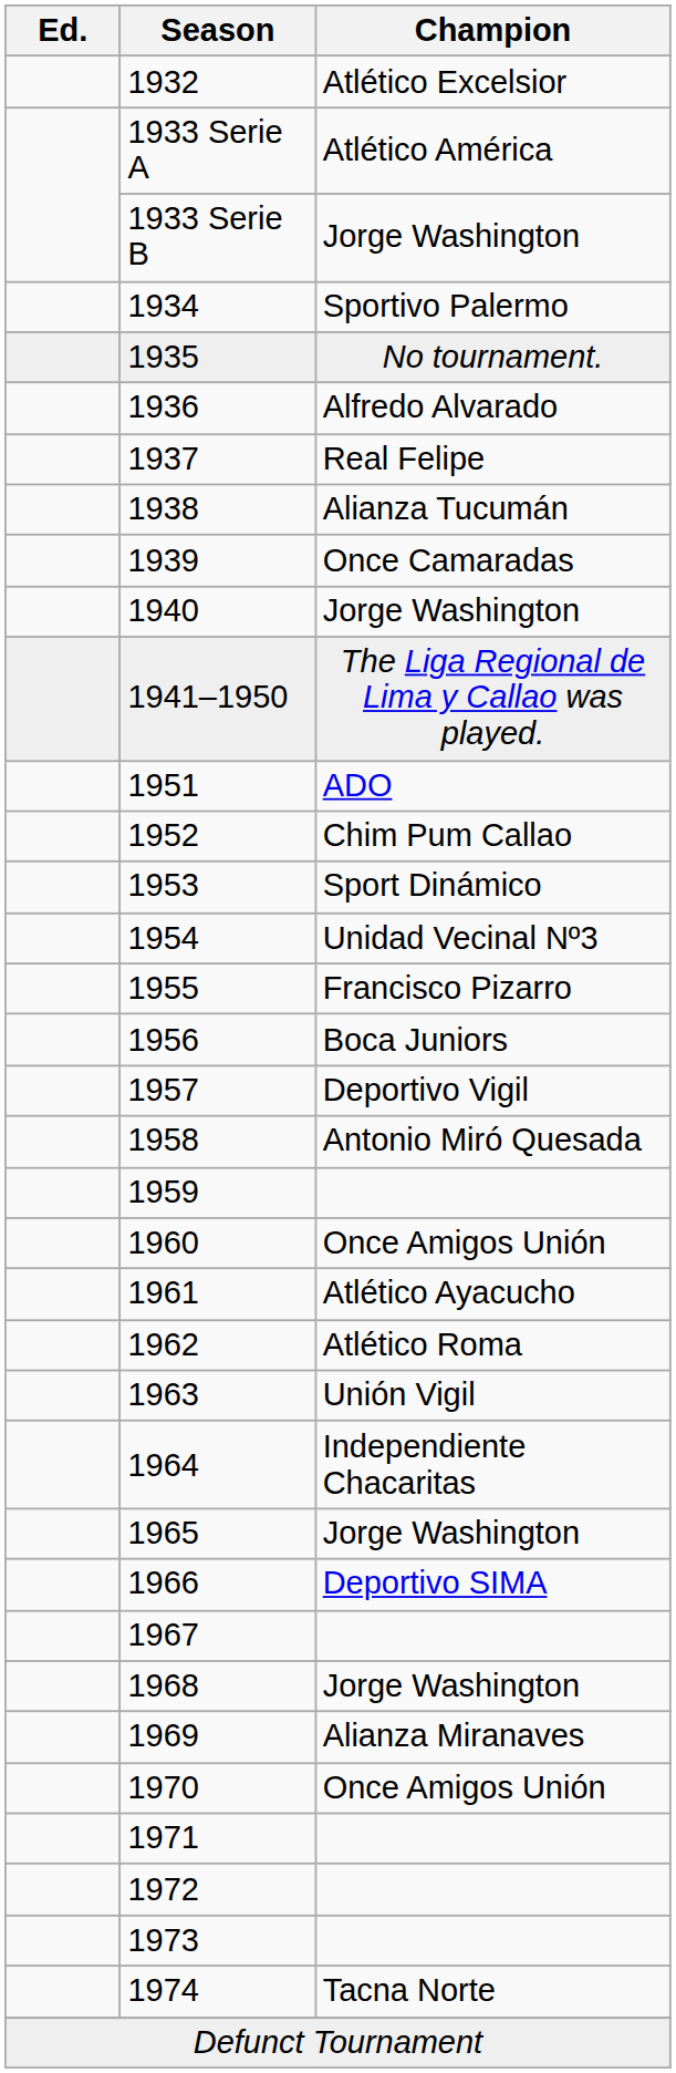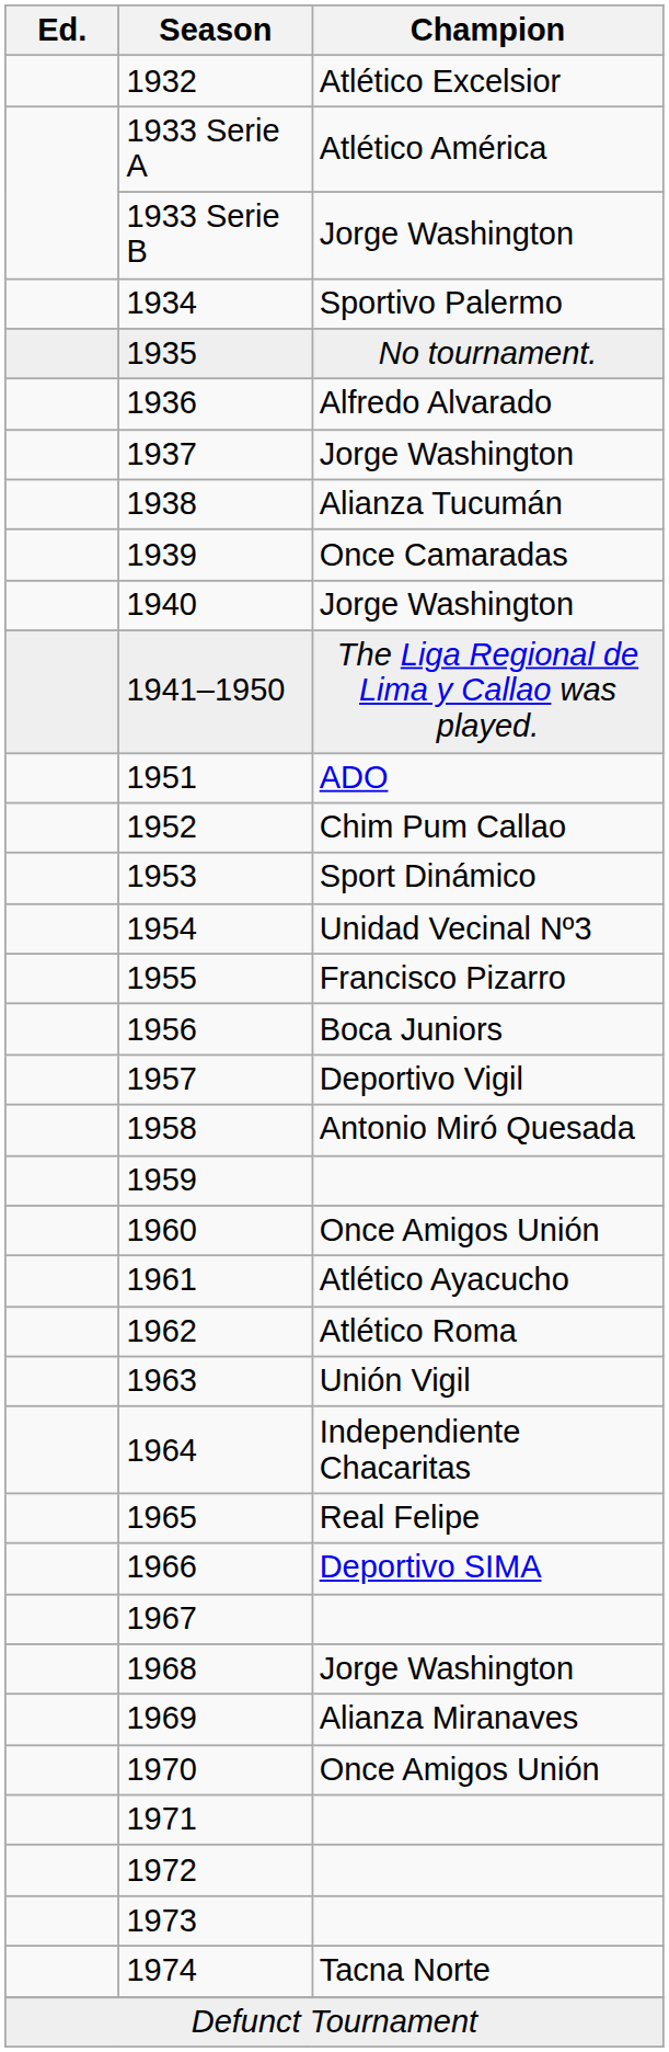 <table class="wikitable sortable">
 <tr>
 <th width=px>Ed.</th>
 <th width=90px>Season</th>
 <th width=170px>Champion</th>
 </tr>
 <tr>
 <td rowspan=1 width=50></td>
 <td>1932</td>
 <td>Atlético Excelsior</td>
 </tr>
 <tr>
 <td rowspan=2 width=50></td>
 <td width=50>1933 Serie A</td>
 <td>Atlético América</td>
 </tr>
 <tr>
 <td>1933 Serie B</td>
 <td>Jorge Washington</td>
 </tr>
 <tr>
 <td rowspan=1 width=50></td>
 <td>1934</td>
 <td>Sportivo Palermo</td>
 </tr>
 <tr bgcolor=#efefef>
 <td></td>
 <td>1935</td>
 <td colspan="2" align=center><em>No tournament.</em></td>
 </tr>
 <tr>
 <td rowspan=1 width=50></td>
 <td>1936</td>
 <td>Alfredo Alvarado</td>
 </tr>
 <tr>
 <td rowspan=1 width=50></td>
 <td>1937</td>
-<td>Real Felipe</td>
+<td>Jorge Washington</td>
 </tr>
 <tr>
 <td rowspan=1 width=50></td>
 <td>1938</td>
 <td>Alianza Tucumán</td>
 </tr>
 <tr>
 <td rowspan=1 width=50></td>
 <td>1939</td>
 <td>Once Camaradas</td>
 </tr>
 <tr>
 <td rowspan=1 width=50></td>
 <td>1940</td>
 <td>Jorge Washington</td>
 </tr>
 <tr bgcolor=#efefef>
 <td></td>
 <td>1941–1950</td>
 <td colspan=2 align=center><em>The <a href='#'>Liga Regional de Lima y Callao</a> was played.</em></td>
 </tr>
 <tr>
 <td rowspan=1 width=50></td>
 <td>1951</td>
 <td><a href='#'>ADO</a></td>
 </tr>
 <tr>
 <td rowspan=1 width=50></td>
 <td>1952</td>
 <td>Chim Pum Callao</td>
 </tr>
 <tr>
 <td rowspan=1 width=50></td>
 <td>1953</td>
 <td>Sport Dinámico</td>
 </tr>
 <tr>
 <td rowspan=1 width=50></td>
 <td>1954</td>
 <td>Unidad Vecinal Nº3</td>
 </tr>
 <tr>
 <td rowspan=1 width=50></td>
 <td>1955</td>
 <td>Francisco Pizarro</td>
 </tr>
 <tr>
 <td rowspan=1 width=50></td>
 <td>1956</td>
 <td>Boca Juniors</td>
 </tr>
 <tr>
 <td rowspan=1 width=50></td>
 <td>1957</td>
 <td>Deportivo Vigil</td>
 </tr>
 <tr>
 <td rowspan=1 width=50></td>
 <td>1958</td>
 <td>Antonio Miró Quesada</td>
 </tr>
 <tr>
 <td rowspan=1 width=50></td>
 <td>1959</td>
 <td></td>
 </tr>
 <tr>
 <td rowspan=1 width=50></td>
 <td>1960</td>
 <td>Once Amigos Unión</td>
 </tr>
 <tr>
 <td rowspan=1 width=50></td>
 <td>1961</td>
 <td>Atlético Ayacucho</td>
 </tr>
 <tr>
 <td rowspan=1 width=50></td>
 <td>1962</td>
 <td>Atlético Roma</td>
 </tr>
 <tr>
 <td rowspan=1 width=50></td>
 <td>1963</td>
 <td>Unión Vigil</td>
 </tr>
 <tr>
 <td rowspan=1 width=50></td>
 <td>1964</td>
 <td>Independiente Chacaritas</td>
 </tr>
 <tr>
 <td rowspan=1 width=50></td>
 <td>1965</td>
-<td>Jorge Washington</td>
+<td>Real Felipe</td>
 </tr>
 <tr>
 <td rowspan=1 width=50></td>
 <td>1966</td>
 <td><a href='#'>Deportivo SIMA</a></td>
 </tr>
 <tr>
 <td rowspan=1 width=50></td>
 <td>1967</td>
 <td></td>
 </tr>
 <tr>
 <td rowspan=1 width=50></td>
 <td>1968</td>
 <td>Jorge Washington</td>
 </tr>
 <tr>
 <td rowspan=1 width=50></td>
 <td>1969</td>
 <td>Alianza Miranaves</td>
 </tr>
 <tr>
 <td rowspan=1 width=50></td>
 <td>1970</td>
 <td>Once Amigos Unión</td>
 </tr>
 <tr>
 <td rowspan=1 width=50></td>
 <td>1971</td>
 <td></td>
 </tr>
 <tr>
 <td rowspan=1 width=50></td>
 <td>1972</td>
 <td></td>
 </tr>
 <tr>
 <td rowspan=1 width=50></td>
 <td>1973</td>
 <td></td>
 </tr>
 <tr>
 <td rowspan=1 width=50></td>
 <td>1974</td>
 <td>Tacna Norte</td>
 </tr>
 <tr>
 </tr>
 <tr bgcolor=#efefef>
 <td colspan="4" style="text-align:center;"><em>Defunct Tournament</em></td>
 </tr>
 <tr>
 </tr>
 </table>
